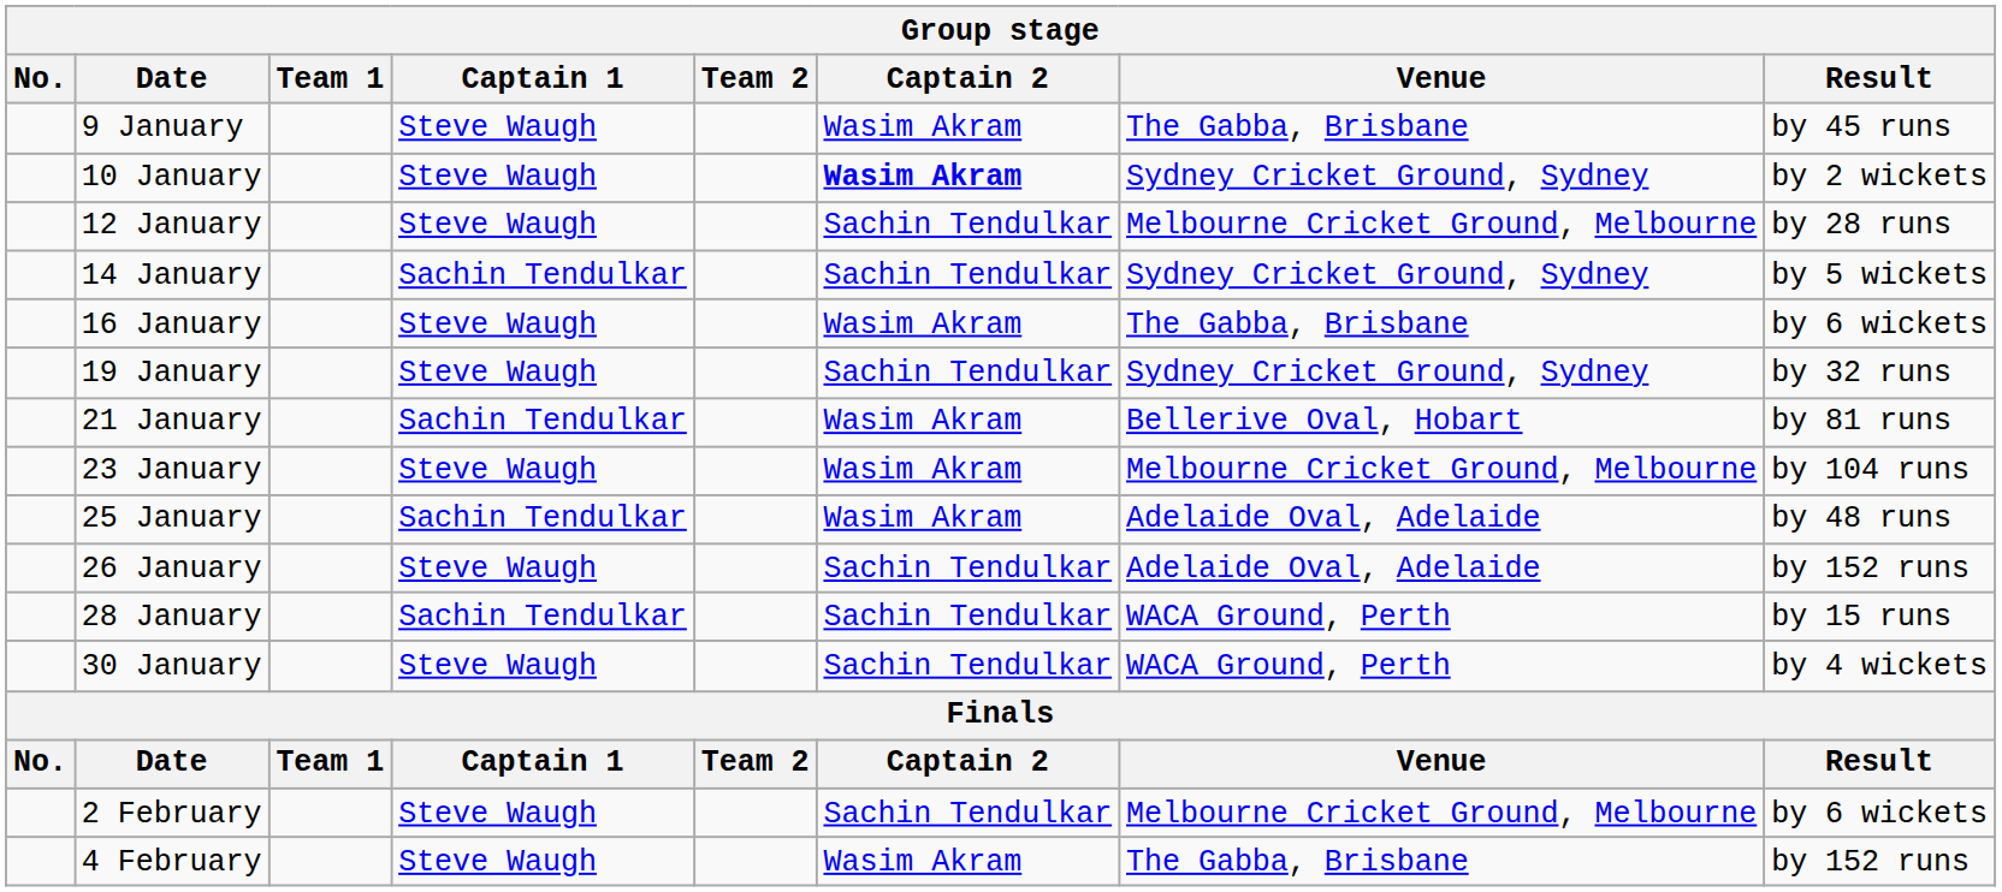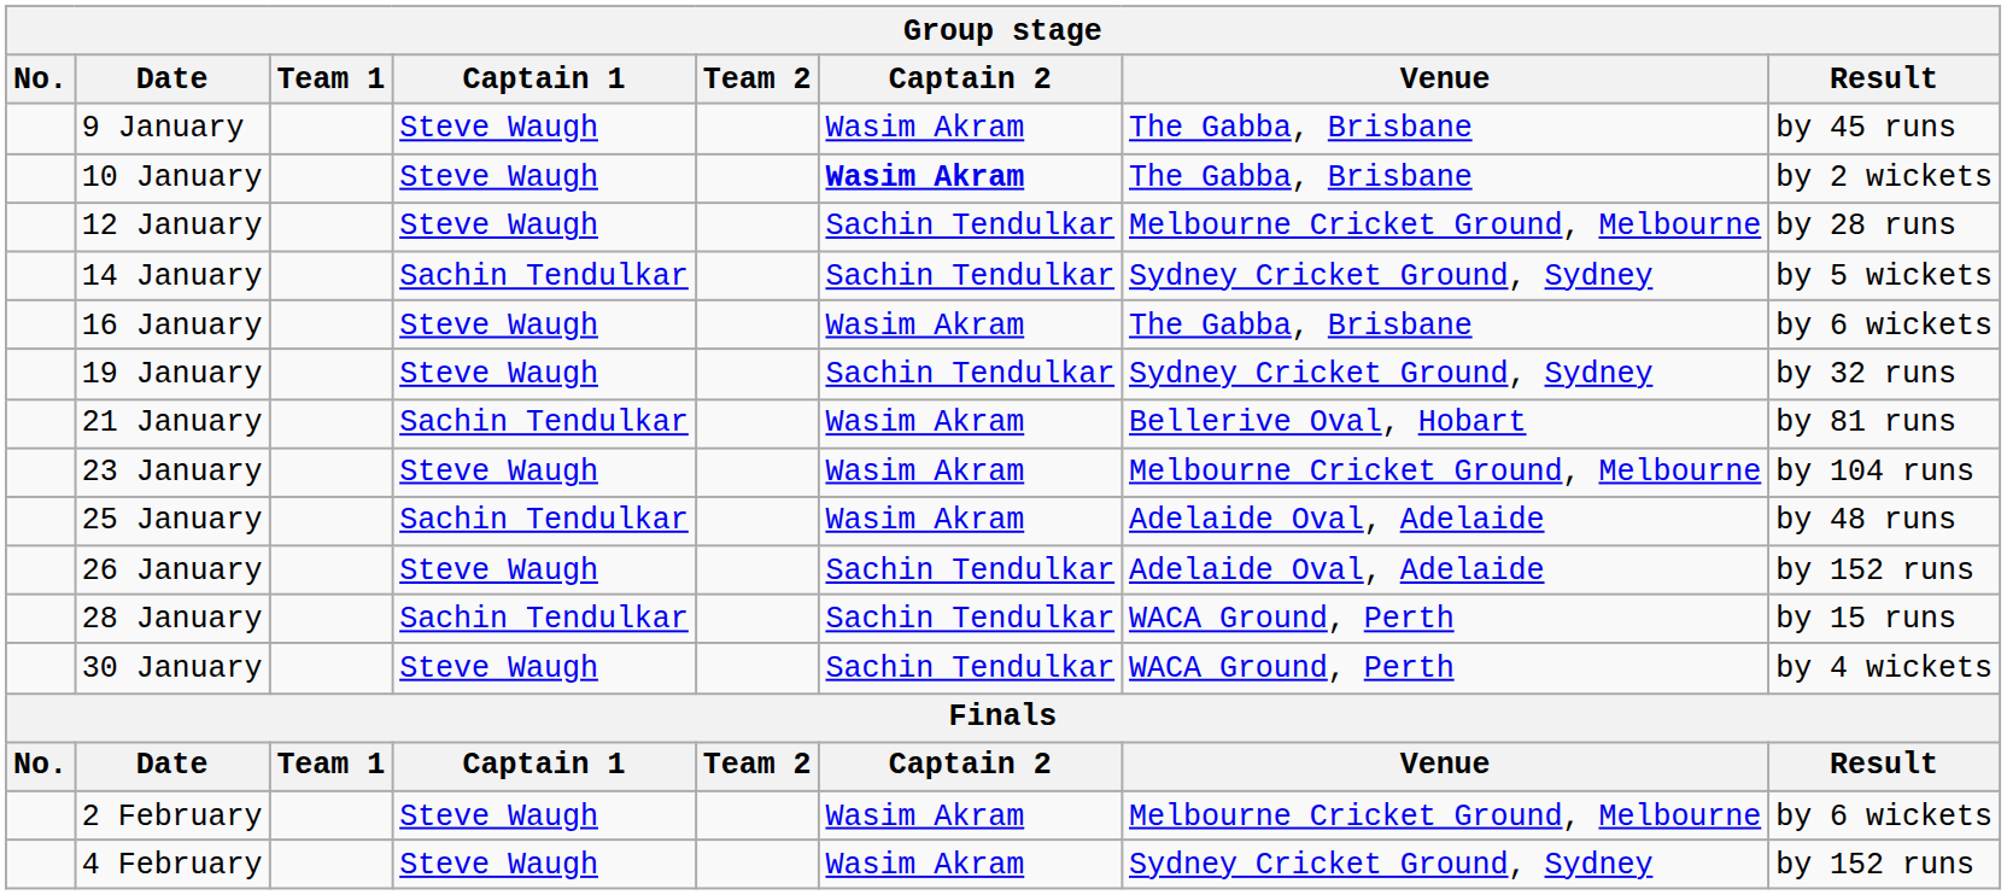 <table class="wikitable">
 <tr>
 <th colspan="9">Group stage</th>
 </tr>
 <tr>
 <th>No.</th>
 <th>Date</th>
 <th>Team 1</th>
 <th>Captain 1</th>
 <th>Team 2</th>
 <th>Captain 2</th>
 <th>Venue</th>
 <th>Result</th>
 </tr>
 <tr>
 <td></td>
 <td>9 January</td>
 <td></td>
 <td><a href='#'>Steve Waugh</a></td>
 <td></td>
 <td><a href='#'>Wasim Akram</a></td>
 <td><a href='#'>The Gabba</a>, <a href='#'>Brisbane</a></td>
 <td> by 45 runs</td>
 </tr>
 <tr>
 <td></td>
 <td>10 January</td>
 <td></td>
 <td><a href='#'>Steve Waugh</a></td>
 <td></td>
 <td><strong><a href='#'>Wasim Akram</a></strong></td>
-<td><a href='#'>Sydney Cricket Ground</a>, <a href='#'>Sydney</a></td>
+<td><a href='#'>The Gabba</a>, <a href='#'>Brisbane</a></td>
 <td> by 2 wickets</td>
 </tr>
 <tr>
 <td></td>
 <td>12 January</td>
 <td></td>
 <td><a href='#'>Steve Waugh</a></td>
 <td></td>
 <td><a href='#'>Sachin Tendulkar</a></td>
 <td><a href='#'>Melbourne Cricket Ground</a>, <a href='#'>Melbourne</a></td>
 <td> by 28 runs</td>
 </tr>
 <tr>
 <td></td>
 <td>14 January</td>
 <td></td>
 <td><a href='#'>Sachin Tendulkar</a></td>
 <td></td>
 <td><a href='#'>Sachin Tendulkar</a></td>
 <td><a href='#'>Sydney Cricket Ground</a>, <a href='#'>Sydney</a></td>
 <td> by 5 wickets</td>
 </tr>
 <tr>
 <td></td>
 <td>16 January</td>
 <td></td>
 <td><a href='#'>Steve Waugh</a></td>
 <td></td>
 <td><a href='#'>Wasim Akram</a></td>
 <td><a href='#'>The Gabba</a>, <a href='#'>Brisbane</a></td>
 <td> by 6 wickets</td>
 </tr>
 <tr>
 <td></td>
 <td>19 January</td>
 <td></td>
 <td><a href='#'>Steve Waugh</a></td>
 <td></td>
 <td><a href='#'>Sachin Tendulkar</a></td>
 <td><a href='#'>Sydney Cricket Ground</a>, <a href='#'>Sydney</a></td>
 <td> by 32 runs</td>
 </tr>
 <tr>
 <td></td>
 <td>21 January</td>
 <td></td>
 <td><a href='#'>Sachin Tendulkar</a></td>
 <td></td>
 <td><a href='#'>Wasim Akram</a></td>
 <td><a href='#'>Bellerive Oval</a>, <a href='#'>Hobart</a></td>
 <td> by 81 runs</td>
 </tr>
 <tr>
 <td></td>
 <td>23 January</td>
 <td></td>
 <td><a href='#'>Steve Waugh</a></td>
 <td></td>
 <td><a href='#'>Wasim Akram</a></td>
 <td><a href='#'>Melbourne Cricket Ground</a>, <a href='#'>Melbourne</a></td>
 <td> by 104 runs</td>
 </tr>
 <tr>
 <td></td>
 <td>25 January</td>
 <td></td>
 <td><a href='#'>Sachin Tendulkar</a></td>
 <td></td>
 <td><a href='#'>Wasim Akram</a></td>
 <td><a href='#'>Adelaide Oval</a>, <a href='#'>Adelaide</a></td>
 <td> by 48 runs</td>
 </tr>
 <tr>
 <td></td>
 <td>26 January</td>
 <td></td>
 <td><a href='#'>Steve Waugh</a></td>
 <td></td>
 <td><a href='#'>Sachin Tendulkar</a></td>
 <td><a href='#'>Adelaide Oval</a>, <a href='#'>Adelaide</a></td>
 <td> by 152 runs</td>
 </tr>
 <tr>
 <td></td>
 <td>28 January</td>
 <td></td>
 <td><a href='#'>Sachin Tendulkar</a></td>
 <td></td>
 <td><a href='#'>Sachin Tendulkar</a></td>
 <td><a href='#'>WACA Ground</a>, <a href='#'>Perth</a></td>
 <td> by 15 runs</td>
 </tr>
 <tr>
 <td></td>
 <td>30 January</td>
 <td></td>
 <td><a href='#'>Steve Waugh</a></td>
 <td></td>
 <td><a href='#'>Sachin Tendulkar</a></td>
 <td><a href='#'>WACA Ground</a>, <a href='#'>Perth</a></td>
 <td> by 4 wickets</td>
 </tr>
 <tr>
 <th colspan="9">Finals</th>
 </tr>
 <tr>
 <th>No.</th>
 <th>Date</th>
 <th>Team 1</th>
 <th>Captain 1</th>
 <th>Team 2</th>
 <th>Captain 2</th>
 <th>Venue</th>
 <th>Result</th>
 </tr>
 <tr>
 <td></td>
 <td>2 February</td>
 <td></td>
 <td><a href='#'>Steve Waugh</a></td>
 <td></td>
-<td><a href='#'>Sachin Tendulkar</a></td>
+<td><a href='#'>Wasim Akram</a></td>
 <td><a href='#'>Melbourne Cricket Ground</a>, <a href='#'>Melbourne</a></td>
 <td> by 6 wickets</td>
 </tr>
 <tr>
 <td></td>
 <td>4 February</td>
 <td></td>
 <td><a href='#'>Steve Waugh</a></td>
 <td></td>
 <td><a href='#'>Wasim Akram</a></td>
-<td><a href='#'>The Gabba</a>, <a href='#'>Brisbane</a></td>
+<td><a href='#'>Sydney Cricket Ground</a>, <a href='#'>Sydney</a></td>
 <td> by 152 runs</td>
 </tr>
 </table>
